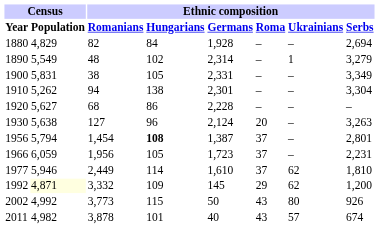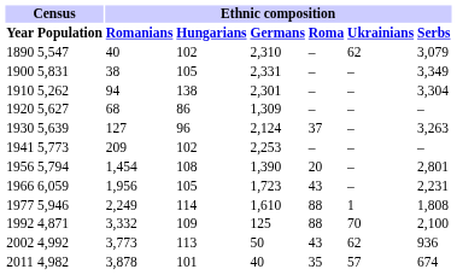 <table class="toccolours">
 <tr>
 <th align="center" colspan="2" style="background:#ccccff;">Census</th>
 <th align="center" colspan="6" style="background:#ccccff;">Ethnic composition</th>
 </tr>
 <tr>
 <th>Year</th>
 <th>Population</th>
 <th><a href='#'>Romanians</a></th>
 <th><a href='#'>Hungarians</a></th>
 <th><a href='#'>Germans</a></th>
 <th><a href='#'>Roma</a></th>
 <th><a href='#'>Ukrainians</a></th>
 <th><a href='#'>Serbs</a></th>
 </tr>
 <tr>
-<td>1880</td>
-<td>4,829</td>
-<td>82</td>
-<td>84</td>
-<td>1,928</td>
+<td>1890</td>
+<td>5,547</td>
+<td>40</td>
+<td>102</td>
+<td>2,310</td>
 <td>–</td>
-<td>–</td>
-<td>2,694</td>
-</tr>
-<tr>
-<td>1890</td>
-<td>5,549</td>
-<td>48</td>
-<td>102</td>
-<td>2,314</td>
-<td>–</td>
-<td>1</td>
-<td>3,279</td>
+<td>62</td>
+<td>3,079</td>
 </tr>
 <tr>
 <td>1900</td>
 <td>5,831</td>
 <td>38</td>
 <td>105</td>
 <td>2,331</td>
 <td>–</td>
 <td>–</td>
 <td>3,349</td>
 </tr>
 <tr>
 <td>1910</td>
 <td>5,262</td>
 <td>94</td>
 <td>138</td>
 <td>2,301</td>
 <td>–</td>
 <td>–</td>
 <td>3,304</td>
 </tr>
 <tr>
 <td>1920</td>
 <td>5,627</td>
 <td>68</td>
 <td>86</td>
-<td>2,228</td>
+<td>1,309</td>
 <td>–</td>
 <td>–</td>
 <td>–</td>
 </tr>
 <tr>
 <td>1930</td>
-<td>5,638</td>
+<td>5,639</td>
 <td>127</td>
 <td>96</td>
 <td>2,124</td>
-<td>20</td>
+<td>37</td>
 <td>–</td>
 <td>3,263</td>
+</tr>
+<tr>
+<td>1941</td>
+<td>5,773</td>
+<td>209</td>
+<td>102</td>
+<td>2,253</td>
+<td>–</td>
+<td>–</td>
+<td>–</td>
 </tr>
 <tr>
 <td>1956</td>
 <td>5,794</td>
 <td>1,454</td>
-<td><strong>108</strong></td>
-<td>1,387</td>
-<td>37</td>
+<td>108</td>
+<td>1,390</td>
+<td>20</td>
 <td>–</td>
 <td>2,801</td>
 </tr>
 <tr>
 <td>1966</td>
 <td>6,059</td>
 <td>1,956</td>
 <td>105</td>
 <td>1,723</td>
-<td>37</td>
+<td>43</td>
 <td>–</td>
 <td>2,231</td>
 </tr>
 <tr>
 <td>1977</td>
 <td>5,946</td>
-<td>2,449</td>
+<td>2,249</td>
 <td>114</td>
 <td>1,610</td>
-<td>37</td>
-<td>62</td>
-<td>1,810</td>
+<td>88</td>
+<td>1</td>
+<td>1,808</td>
 </tr>
 <tr>
 <td>1992</td>
-<td style="background: lightyellow;">4,871</td>
+<td>4,871</td>
 <td>3,332</td>
 <td>109</td>
-<td>145</td>
-<td>29</td>
-<td>62</td>
-<td>1,200</td>
+<td>125</td>
+<td>88</td>
+<td>70</td>
+<td>2,100</td>
 </tr>
 <tr>
 <td>2002</td>
 <td>4,992</td>
 <td>3,773</td>
-<td>115</td>
+<td>113</td>
 <td>50</td>
 <td>43</td>
-<td>80</td>
-<td>926</td>
+<td>62</td>
+<td>936</td>
 </tr>
 <tr>
 <td>2011</td>
 <td>4,982</td>
 <td>3,878</td>
 <td>101</td>
 <td>40</td>
-<td>43</td>
+<td>35</td>
 <td>57</td>
 <td>674</td>
 </tr>
 </table>
